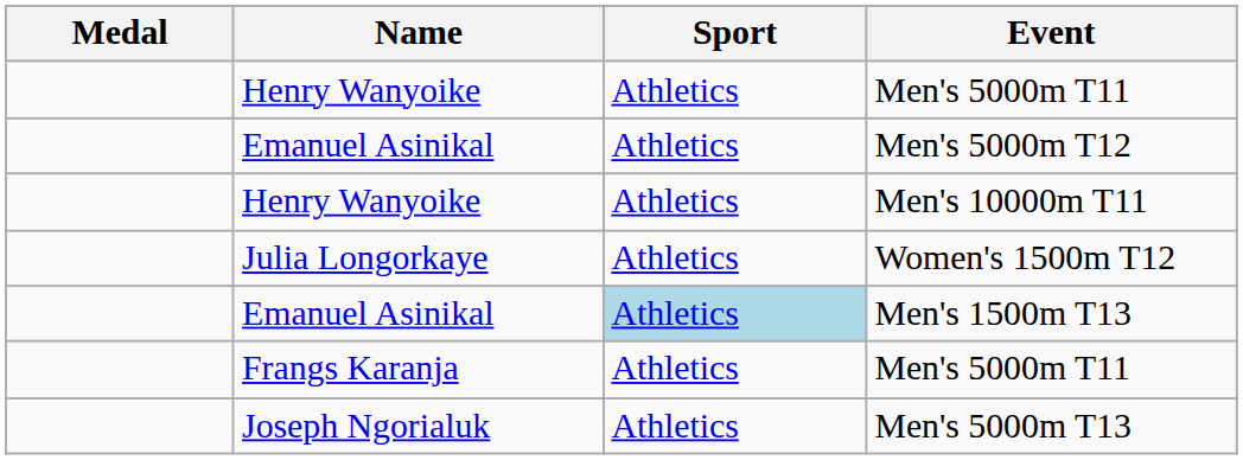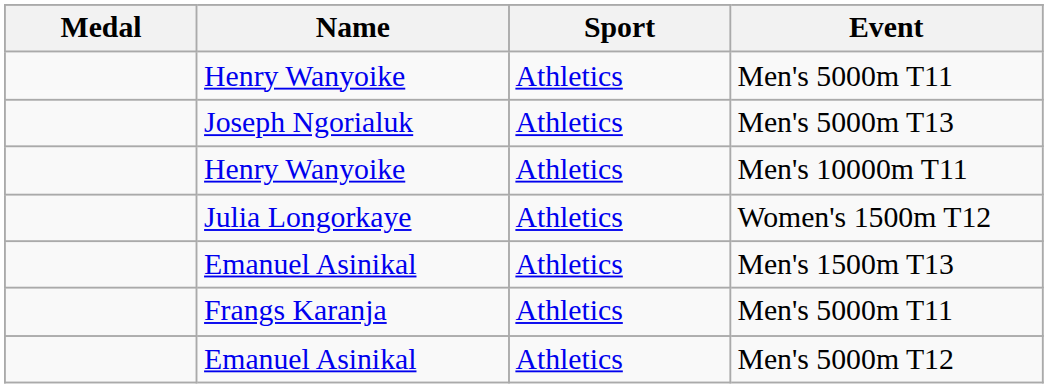 <table class="wikitable">
 <tr>
 <th style="width:6em">Medal</th>
 <th style="width:10em">Name</th>
 <th style="width:7em">Sport</th>
 <th style="width:10em">Event</th>
 </tr>
 <tr>
 <td></td>
 <td><a href='#'>Henry Wanyoike</a></td>
 <td><a href='#'>Athletics</a></td>
 <td>Men's 5000m T11</td>
 </tr>
 <tr>
 <td></td>
-<td><a href='#'>Emanuel Asinikal</a></td>
+<td><a href='#'>Joseph Ngorialuk</a></td>
 <td><a href='#'>Athletics</a></td>
-<td>Men's 5000m T12</td>
+<td>Men's 5000m T13</td>
 </tr>
 <tr>
 <td></td>
 <td><a href='#'>Henry Wanyoike</a></td>
 <td><a href='#'>Athletics</a></td>
 <td>Men's 10000m T11</td>
 </tr>
 <tr>
 <td></td>
 <td><a href='#'>Julia Longorkaye</a></td>
 <td><a href='#'>Athletics</a></td>
 <td>Women's 1500m T12</td>
 </tr>
 <tr>
 <td></td>
 <td><a href='#'>Emanuel Asinikal</a></td>
-<td style="background: lightblue;"><a href='#'>Athletics</a></td>
+<td><a href='#'>Athletics</a></td>
 <td>Men's 1500m T13</td>
 </tr>
 <tr>
 <td></td>
 <td><a href='#'>Frangs Karanja</a></td>
 <td><a href='#'>Athletics</a></td>
 <td>Men's 5000m T11</td>
 </tr>
 <tr>
 <td></td>
-<td><a href='#'>Joseph Ngorialuk</a></td>
+<td><a href='#'>Emanuel Asinikal</a></td>
 <td><a href='#'>Athletics</a></td>
-<td>Men's 5000m T13</td>
+<td>Men's 5000m T12</td>
 </tr>
 </table>
